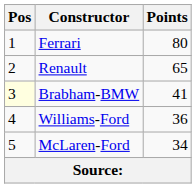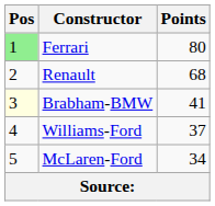 <table class="wikitable" style="font-size: 95%;">
 <tr>
 <th>Pos</th>
 <th>Constructor</th>
 <th>Points</th>
 </tr>
 <tr>
-<td>1</td>
+<td style="background: lightgreen;">1</td>
 <td> <a href='#'>Ferrari</a></td>
 <td style="text-align: right">80</td>
 </tr>
 <tr>
 <td>2</td>
 <td> <a href='#'>Renault</a></td>
-<td style="text-align: right">65</td>
+<td style="text-align: right">68</td>
 </tr>
 <tr>
 <td style="background: lightyellow;">3</td>
 <td> <a href='#'>Brabham</a>-<a href='#'>BMW</a></td>
 <td style="text-align: right">41</td>
 </tr>
 <tr>
 <td>4</td>
 <td> <a href='#'>Williams</a>-<a href='#'>Ford</a></td>
-<td style="text-align: right">36</td>
+<td style="text-align: right">37</td>
 </tr>
 <tr>
 <td>5</td>
 <td> <a href='#'>McLaren</a>-<a href='#'>Ford</a></td>
 <td style="text-align: right">34</td>
 </tr>
 <tr>
 <th colspan=4>Source: </th>
 </tr>
 </table>
